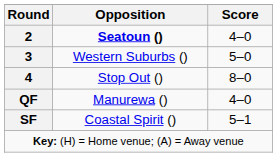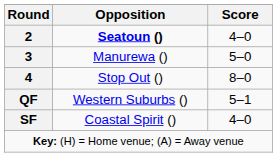 <table class="wikitable plainrowheaders" style="text-align:center;margin:0">
 <tr>
 </tr>
 <tr>
 <th scope="col" style="width:25px">Round</th>
 <th scope="col" style="width:180px">Opposition</th>
 <th scope="col" style="width:70px">Score</th>
 </tr>
 <tr>
 <th scope=row style="text-align:center">2</th>
 <td><strong><a href='#'>Seatoun</a> ()</strong></td>
 <td>4–0</td>
 </tr>
 <tr>
 <th scope=row style="text-align:center">3</th>
-<td><a href='#'>Western Suburbs</a> ()</td>
+<td><a href='#'>Manurewa</a> ()</td>
 <td>5–0</td>
 </tr>
 <tr>
 <th scope=row style="text-align:center">4</th>
 <td><a href='#'>Stop Out</a> ()</td>
 <td>8–0</td>
 </tr>
 <tr>
 <th scope=row style="text-align:center">QF</th>
-<td><a href='#'>Manurewa</a> ()</td>
-<td>4–0</td>
+<td><a href='#'>Western Suburbs</a> ()</td>
+<td>5–1</td>
 </tr>
 <tr>
 <th scope=row style="text-align:center">SF</th>
 <td><a href='#'>Coastal Spirit</a> ()</td>
-<td>5–1</td>
+<td>4–0</td>
 </tr>
 <tr>
 <td colspan="3"><small><strong>Key:</strong> (H) = Home venue; (A) = Away venue</small></td>
 </tr>
 </table>
